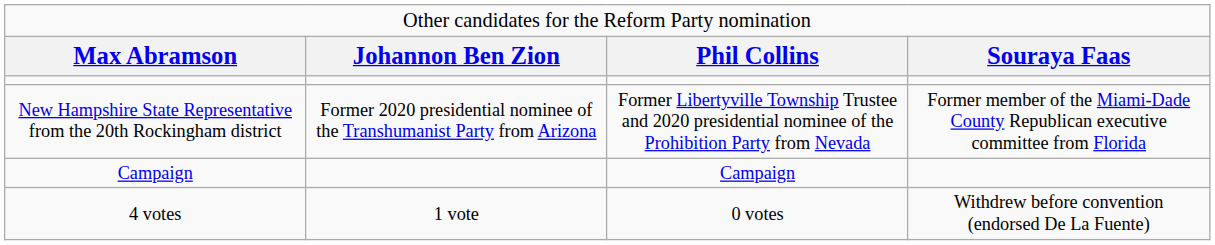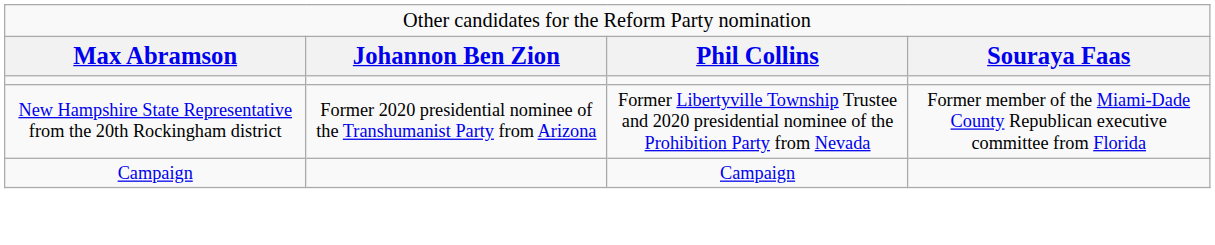 <table class="wikitable mw-collapsible mw-collapsed" style="font-size:90%; text-align:center">
 <tr>
 <td colspan=4 style=font-size:111%>Other candidates for the Reform Party nomination</td>
 </tr>
 <tr style=font-size:135%>
 <th><a href='#'>Max Abramson</a></th>
 <th><a href='#'>Johannon Ben Zion</a></th>
 <th><a href='#'>Phil Collins</a></th>
 <th><a href='#'>Souraya Faas</a></th>
 </tr>
 <tr>
 <td></td>
 <td></td>
 <td></td>
 <td></td>
 </tr>
 <tr>
 <td style=width:16em><a href='#'>New Hampshire State Representative</a> from the 20th Rockingham district</td>
 <td style=width:16em>Former 2020 presidential nominee of the <a href='#'>Transhumanist Party</a> from <a href='#'>Arizona</a></td>
 <td style=width:16em>Former <a href='#'>Libertyville Township</a> Trustee and 2020 presidential nominee of the <a href='#'>Prohibition Party</a> from <a href='#'>Nevada</a></td>
 <td style=width:16em>Former member of the <a href='#'>Miami-Dade County</a> Republican executive committee from <a href='#'>Florida</a></td>
 </tr>
 <tr>
 <td><a href='#'>Campaign</a></td>
 <td></td>
 <td><a href='#'>Campaign</a></td>
 <td></td>
 </tr>
-<tr>
-<td>4 votes</td>
-<td>1 vote</td>
-<td>0 votes</td>
-<td>Withdrew before convention<br>(endorsed De La Fuente)</td>
-</tr>
 </table>
